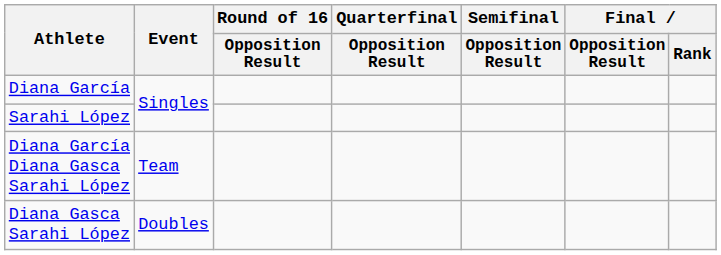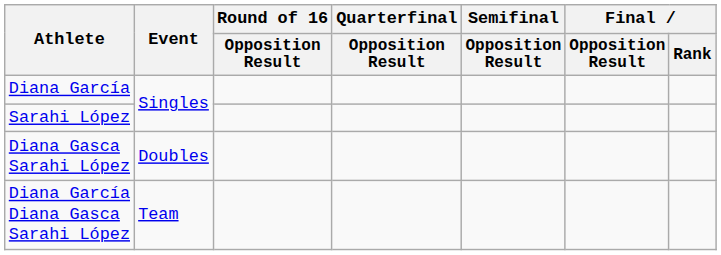 <table class=wikitable style=font-size:90%>
 <tr>
 <th rowspan=2>Athlete</th>
 <th rowspan=2>Event</th>
 <th>Round of 16</th>
 <th>Quarterfinal</th>
 <th>Semifinal</th>
 <th colspan=2>Final / </th>
 </tr>
 <tr style=font-size:95%>
 <th>Opposition<br>Result</th>
 <th>Opposition<br>Result</th>
 <th>Opposition<br>Result</th>
 <th>Opposition<br>Result</th>
 <th>Rank</th>
 </tr>
 <tr>
 <td align=left><a href='#'>Diana García</a></td>
 <td align=left rowspan=2><a href='#'>Singles</a></td>
 <td></td>
 <td></td>
 <td></td>
 <td></td>
 <td></td>
 </tr>
 <tr>
 <td align=left><a href='#'>Sarahi López</a></td>
 <td></td>
 <td></td>
 <td></td>
 <td></td>
 <td></td>
 </tr>
 <tr>
+<td align=left><a href='#'>Diana Gasca</a><br><a href='#'>Sarahi López</a></td>
+<td align=left><a href='#'>Doubles</a></td>
+<td></td>
+<td></td>
+<td></td>
+<td></td>
+<td></td>
+</tr>
+<tr>
 <td align=left><a href='#'>Diana García</a><br><a href='#'>Diana Gasca</a><br><a href='#'>Sarahi López</a></td>
 <td align=left><a href='#'>Team</a></td>
 <td></td>
 <td></td>
 <td></td>
 <td></td>
 <td></td>
 </tr>
-<tr>
-<td align=left><a href='#'>Diana Gasca</a><br><a href='#'>Sarahi López</a></td>
-<td align=left><a href='#'>Doubles</a></td>
-<td></td>
-<td></td>
-<td></td>
-<td></td>
-<td></td>
-</tr>
 </table>
